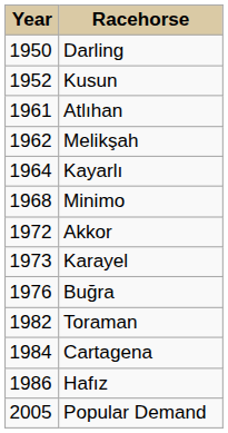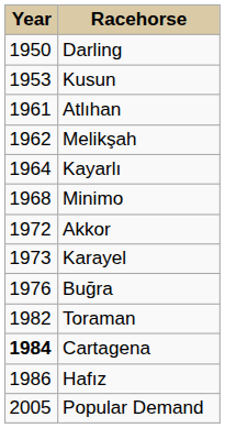 <table class="wikitable">
 <tr>
 <th style="background-color:#DACAA5; width:38px">Year<br></th>
 <th style="background-color:#DACAA5; width:130px">Racehorse<br></th>
 </tr>
 <tr>
 <td>1950</td>
 <td>Darling</td>
 </tr>
 <tr>
-<td>1952</td>
+<td>1953</td>
 <td>Kusun</td>
 </tr>
 <tr>
 <td>1961</td>
 <td>Atlıhan</td>
 </tr>
 <tr>
 <td>1962</td>
 <td>Melikşah</td>
 </tr>
 <tr>
 <td>1964</td>
 <td>Kayarlı</td>
 </tr>
 <tr>
 <td>1968</td>
 <td>Minimo</td>
 </tr>
 <tr>
 <td>1972</td>
 <td>Akkor</td>
 </tr>
 <tr>
 <td>1973</td>
 <td>Karayel</td>
 </tr>
 <tr>
 <td>1976</td>
 <td>Buğra</td>
 </tr>
 <tr>
 <td>1982</td>
 <td>Toraman</td>
 </tr>
 <tr>
-<td>1984</td>
+<td><strong>1984</strong></td>
 <td>Cartagena</td>
 </tr>
 <tr>
 <td>1986</td>
 <td>Hafız</td>
 </tr>
 <tr>
 <td>2005</td>
 <td>Popular Demand</td>
 </tr>
 </table>
